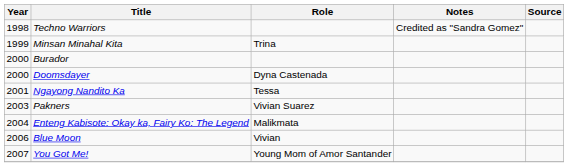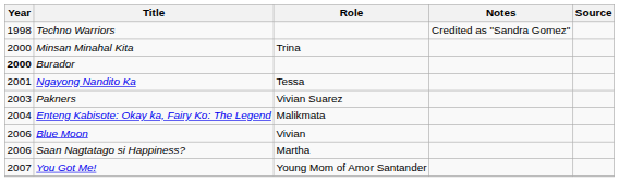 <table class="wikitable sortable" >
 <tr>
 <th>Year</th>
 <th>Title</th>
 <th>Role</th>
 <th class="unsortable">Notes </th>
 <th class="unsortable">Source </th>
 </tr>
 <tr>
 <td>1998</td>
 <td><em>Techno Warriors</em></td>
 <td></td>
 <td>Credited as "Sandra Gomez"</td>
 <td></td>
 </tr>
 <tr>
-<td>1999</td>
+<td>2000</td>
 <td><em>Minsan Minahal Kita</em></td>
 <td>Trina</td>
 <td></td>
 <td></td>
 </tr>
 <tr>
-<td>2000</td>
+<td><strong>2000</strong></td>
 <td><em>Burador</em></td>
 <td></td>
-<td></td>
-<td></td>
-</tr>
-<tr>
-<td>2000</td>
-<td><em><a href='#'>Doomsdayer</a></em></td>
-<td>Dyna Castenada</td>
 <td></td>
 <td></td>
 </tr>
 <tr>
 <td>2001</td>
 <td><em><a href='#'>Ngayong Nandito Ka</a></em></td>
 <td>Tessa</td>
 <td></td>
 <td></td>
 </tr>
 <tr>
 <td>2003</td>
 <td><em>Pakners</em></td>
 <td>Vivian Suarez</td>
 <td></td>
 <td></td>
 </tr>
 <tr>
 <td>2004</td>
 <td><em><a href='#'>Enteng Kabisote: Okay ka, Fairy Ko: The Legend</a></em></td>
 <td>Malikmata</td>
 <td></td>
 <td></td>
 </tr>
 <tr>
 <td>2006</td>
 <td><em><a href='#'>Blue Moon</a></em></td>
 <td>Vivian</td>
 <td></td>
 <td></td>
 </tr>
 <tr>
+<td>2006</td>
+<td><em>Saan Nagtatago si Happiness?</em></td>
+<td>Martha</td>
+<td></td>
+<td></td>
+</tr>
+<tr>
 <td>2007</td>
 <td><em><a href='#'>You Got Me!</a></em></td>
 <td>Young Mom of Amor Santander</td>
 <td></td>
 <td></td>
 </tr>
 <tr>
 </tr>
 </table>
